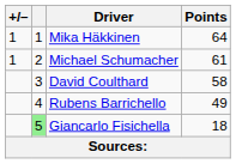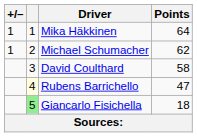 <table class="wikitable" style="font-size: 85%;">
 <tr>
 <th scope="col">+/–</th>
 <th scope="col"></th>
 <th scope="col">Driver</th>
 <th scope="col">Points</th>
 </tr>
 <tr>
 <td align="left"> 1</td>
 <td align="center">1</td>
 <td> <a href='#'>Mika Häkkinen</a></td>
 <td align="right">64</td>
 </tr>
 <tr>
 <td align="left"> 1</td>
 <td align="center">2</td>
 <td> <a href='#'>Michael Schumacher</a></td>
-<td align="right">61</td>
+<td align="right">62</td>
 </tr>
 <tr>
 <td align="left"></td>
 <td align="center">3</td>
 <td> <a href='#'>David Coulthard</a></td>
 <td align="right">58</td>
 </tr>
 <tr>
 <td align="left"></td>
-<td align="center">4</td>
+<td align="center" style="background: lightyellow;">4</td>
 <td> <a href='#'>Rubens Barrichello</a></td>
-<td align="right">49</td>
+<td align="right">47</td>
 </tr>
 <tr>
 <td align="left"></td>
 <td align="center" style="background: lightgreen;">5</td>
 <td> <a href='#'>Giancarlo Fisichella</a></td>
 <td align="right">18</td>
 </tr>
 <tr>
 <th colspan=4>Sources:</th>
 </tr>
 </table>
